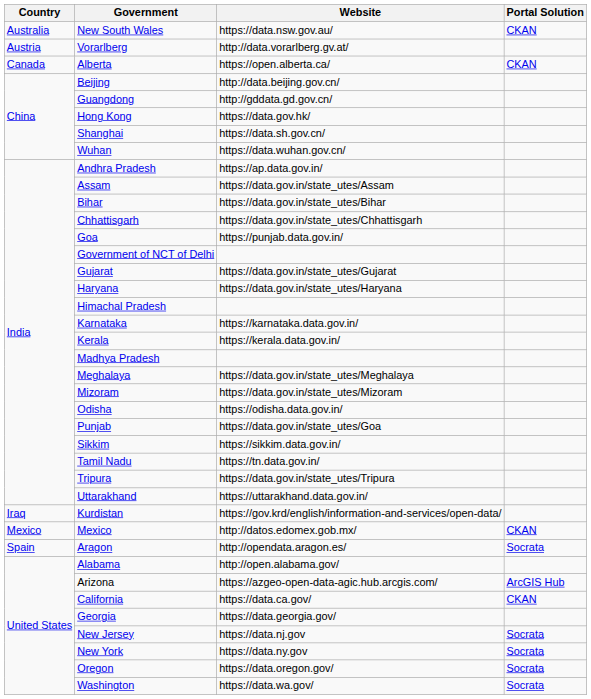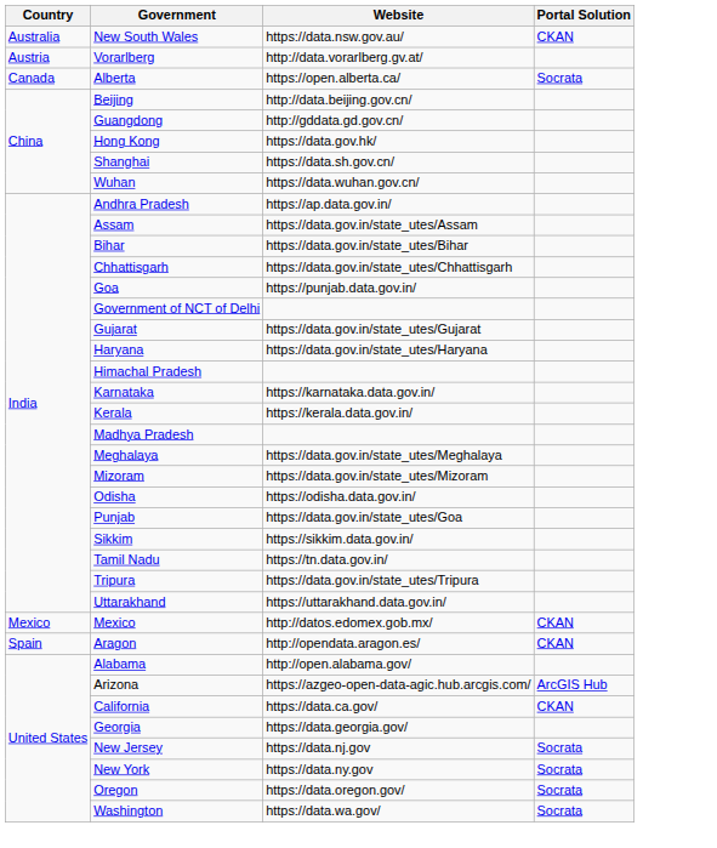 <table class="wikitable">
 <tr>
 <th>Country</th>
 <th>Government</th>
 <th>Website</th>
 <th>Portal Solution</th>
 </tr>
 <tr>
 <td><a href='#'>Australia</a></td>
 <td><a href='#'>New South Wales</a></td>
 <td>https://data.nsw.gov.au/</td>
 <td><a href='#'>CKAN</a></td>
 </tr>
 <tr>
 <td><a href='#'>Austria</a></td>
 <td><a href='#'>Vorarlberg</a></td>
 <td>http://data.vorarlberg.gv.at/</td>
 <td></td>
 </tr>
 <tr>
 <td><a href='#'>Canada</a></td>
 <td><a href='#'>Alberta</a></td>
 <td>https://open.alberta.ca/</td>
-<td><a href='#'>CKAN</a></td>
+<td><a href='#'>Socrata</a></td>
 </tr>
 <tr>
 <td rowspan="5"><a href='#'>China</a></td>
 <td><a href='#'>Beijing</a></td>
 <td>http://data.beijing.gov.cn/</td>
 <td></td>
 </tr>
 <tr>
 <td><a href='#'>Guangdong</a></td>
 <td>http://gddata.gd.gov.cn/</td>
 <td></td>
 </tr>
 <tr>
 <td><a href='#'>Hong Kong</a></td>
 <td>https://data.gov.hk/</td>
 <td></td>
 </tr>
 <tr>
 <td><a href='#'>Shanghai</a></td>
 <td>https://data.sh.gov.cn/</td>
 <td></td>
 </tr>
 <tr>
 <td><a href='#'>Wuhan</a></td>
 <td>https://data.wuhan.gov.cn/</td>
 <td></td>
 </tr>
 <tr>
 <td rowspan="20"><a href='#'>India</a></td>
 <td><a href='#'>Andhra Pradesh</a></td>
 <td>https://ap.data.gov.in/</td>
 <td></td>
 </tr>
 <tr>
 <td><a href='#'>Assam</a></td>
 <td>https://data.gov.in/state_utes/Assam</td>
 <td></td>
 </tr>
 <tr>
 <td><a href='#'>Bihar</a></td>
 <td>https://data.gov.in/state_utes/Bihar</td>
 <td></td>
 </tr>
 <tr>
 <td><a href='#'>Chhattisgarh</a></td>
 <td>https://data.gov.in/state_utes/Chhattisgarh</td>
 <td></td>
 </tr>
 <tr>
 <td><a href='#'>Goa</a></td>
 <td>https://punjab.data.gov.in/</td>
 <td></td>
 </tr>
 <tr>
 <td><a href='#'>Government of NCT of Delhi</a></td>
 <td></td>
 <td></td>
 </tr>
 <tr>
 <td><a href='#'>Gujarat</a></td>
 <td>https://data.gov.in/state_utes/Gujarat</td>
 <td></td>
 </tr>
 <tr>
 <td><a href='#'>Haryana</a></td>
 <td>https://data.gov.in/state_utes/Haryana</td>
 <td></td>
 </tr>
 <tr>
 <td><a href='#'>Himachal Pradesh</a></td>
 <td></td>
 <td></td>
 </tr>
 <tr>
 <td><a href='#'>Karnataka</a></td>
 <td>https://karnataka.data.gov.in/</td>
 <td></td>
 </tr>
 <tr>
 <td><a href='#'>Kerala</a></td>
 <td>https://kerala.data.gov.in/</td>
 <td></td>
 </tr>
 <tr>
 <td><a href='#'>Madhya Pradesh</a></td>
 <td></td>
 <td></td>
 </tr>
 <tr>
 <td><a href='#'>Meghalaya</a></td>
 <td>https://data.gov.in/state_utes/Meghalaya</td>
 <td></td>
 </tr>
 <tr>
 <td><a href='#'>Mizoram</a></td>
 <td>https://data.gov.in/state_utes/Mizoram</td>
 <td></td>
 </tr>
 <tr>
 <td><a href='#'>Odisha</a></td>
 <td>https://odisha.data.gov.in/</td>
 <td></td>
 </tr>
 <tr>
 <td><a href='#'>Punjab</a></td>
 <td>https://data.gov.in/state_utes/Goa</td>
 <td></td>
 </tr>
 <tr>
 <td><a href='#'>Sikkim</a></td>
 <td>https://sikkim.data.gov.in/</td>
 <td></td>
 </tr>
 <tr>
 <td><a href='#'>Tamil Nadu</a></td>
 <td>https://tn.data.gov.in/</td>
 <td></td>
 </tr>
 <tr>
 <td><a href='#'>Tripura</a></td>
 <td>https://data.gov.in/state_utes/Tripura</td>
 <td></td>
 </tr>
 <tr>
 <td><a href='#'>Uttarakhand</a></td>
 <td>https://uttarakhand.data.gov.in/</td>
 <td></td>
 </tr>
 <tr>
-<td><a href='#'>Iraq</a></td>
-<td><a href='#'>Kurdistan</a></td>
-<td>https://gov.krd/english/information-and-services/open-data/</td>
-<td></td>
-</tr>
-<tr>
 <td><a href='#'>Mexico</a></td>
 <td><a href='#'>Mexico</a></td>
 <td>http://datos.edomex.gob.mx/</td>
 <td><a href='#'>CKAN</a></td>
 </tr>
 <tr>
 <td><a href='#'>Spain</a></td>
 <td><a href='#'>Aragon</a></td>
 <td>http://opendata.aragon.es/</td>
-<td><a href='#'>Socrata</a></td>
+<td><a href='#'>CKAN</a></td>
 </tr>
 <tr>
 <td rowspan="8"><a href='#'>United States</a></td>
 <td><a href='#'>Alabama</a></td>
 <td>http://open.alabama.gov/</td>
 <td></td>
 </tr>
 <tr>
 <td>Arizona</td>
 <td>https://azgeo-open-data-agic.hub.arcgis.com/</td>
 <td><a href='#'>ArcGIS Hub</a></td>
 </tr>
 <tr>
 <td><a href='#'>California</a></td>
 <td>https://data.ca.gov/</td>
 <td><a href='#'>CKAN</a></td>
 </tr>
 <tr>
 <td><a href='#'>Georgia</a></td>
 <td>https://data.georgia.gov/</td>
 <td></td>
 </tr>
 <tr>
 <td><a href='#'>New Jersey</a></td>
 <td>https://data.nj.gov</td>
 <td><a href='#'>Socrata</a></td>
 </tr>
 <tr>
 <td><a href='#'>New York</a></td>
 <td>https://data.ny.gov</td>
 <td><a href='#'>Socrata</a></td>
 </tr>
 <tr>
 <td><a href='#'>Oregon</a></td>
 <td>https://data.oregon.gov/</td>
 <td><a href='#'>Socrata</a></td>
 </tr>
 <tr>
 <td><a href='#'>Washington</a></td>
 <td>https://data.wa.gov/</td>
 <td><a href='#'>Socrata</a></td>
 </tr>
 </table>
